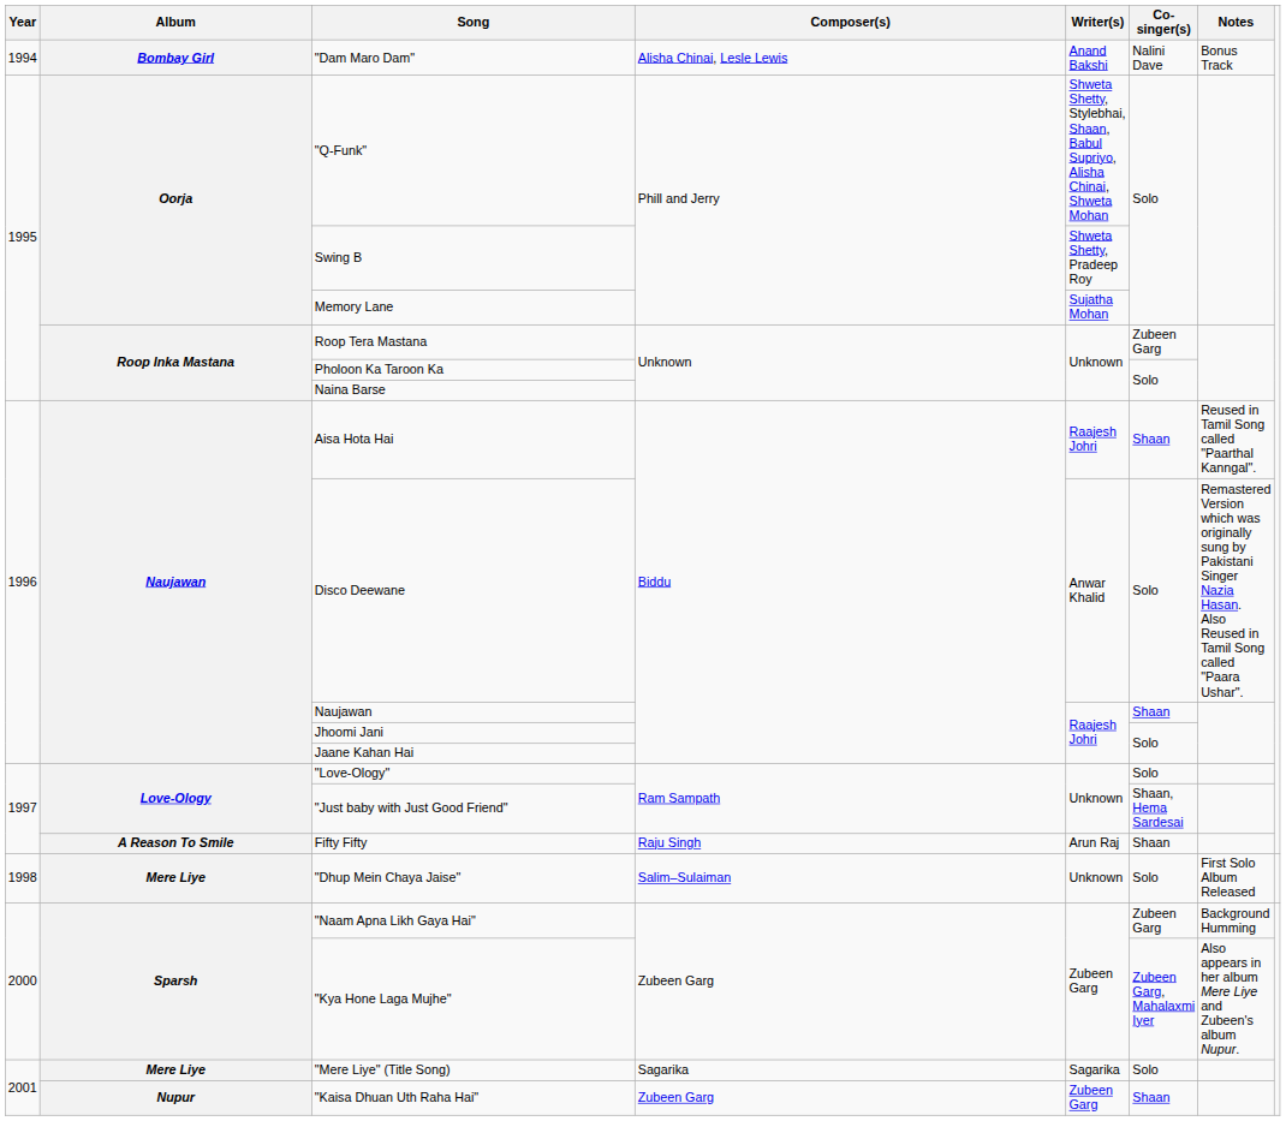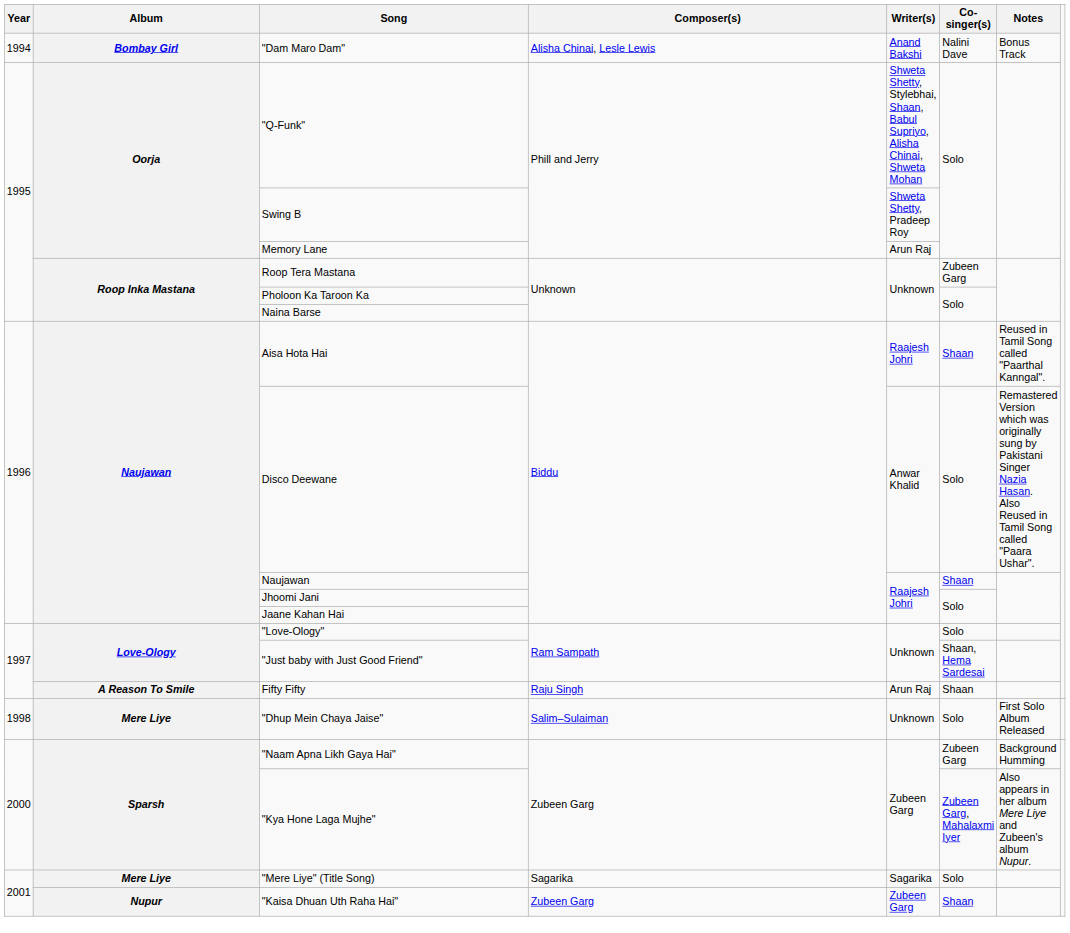 <table class="wikitable plainrowheaders" style="width:100%;">
 <tr>
 <th>Year</th>
 <th scope="col" style="width:25%;">Album</th>
 <th scope="col" style="width:30%;">Song</th>
 <th scope="col" style="width:40%;">Composer(s)</th>
 <th scope="col" style="width:25%;">Writer(s)</th>
 <th scope="col" style="width:20%;">Co-singer(s)</th>
 <th scope="col" style="width:20%;">Notes</th>
 </tr>
 <tr>
 <td>1994</td>
 <th><em><a href='#'>Bombay Girl</a></em></th>
 <td>"Dam Maro Dam"</td>
 <td><a href='#'>Alisha Chinai</a>, <a href='#'>Lesle Lewis</a></td>
 <td><a href='#'>Anand Bakshi</a></td>
 <td>Nalini Dave</td>
 <td>Bonus Track</td>
 </tr>
 <tr>
 <td rowspan="6">1995</td>
 <th rowspan="3"><em>Oorja</em></th>
 <td>"Q-Funk"</td>
 <td rowspan="3">Phill and Jerry</td>
 <td><a href='#'>Shweta Shetty</a>, Stylebhai, <a href='#'>Shaan</a>, <a href='#'>Babul Supriyo</a>, <a href='#'>Alisha Chinai</a>, <a href='#'>Shweta Mohan</a></td>
 <td rowspan="3">Solo</td>
 <td rowspan="3"></td>
 </tr>
 <tr>
 <td>Swing B</td>
 <td><a href='#'>Shweta Shetty</a>, Pradeep Roy</td>
 </tr>
 <tr>
 <td>Memory Lane</td>
-<td><a href='#'>Sujatha Mohan</a></td>
+<td>Arun Raj</td>
 </tr>
 <tr>
 <th rowspan="3"><em>Roop Inka Mastana</em></th>
 <td>Roop Tera Mastana</td>
 <td rowspan="3">Unknown</td>
 <td rowspan="3">Unknown</td>
 <td>Zubeen Garg</td>
 <td rowspan="3"></td>
 </tr>
 <tr>
 <td>Pholoon Ka Taroon Ka</td>
 <td rowspan="2">Solo</td>
 </tr>
 <tr>
 <td>Naina Barse</td>
 </tr>
 <tr>
 <td rowspan="5">1996</td>
 <th rowspan="5"><em><a href='#'>Naujawan</a></em></th>
 <td>Aisa Hota Hai</td>
 <td rowspan="5"><a href='#'>Biddu</a></td>
 <td><a href='#'>Raajesh Johri</a></td>
 <td><a href='#'>Shaan</a></td>
 <td>Reused in Tamil Song called "Paarthal Kanngal".</td>
 </tr>
 <tr>
 <td>Disco Deewane</td>
 <td>Anwar Khalid</td>
 <td>Solo</td>
 <td>Remastered Version which was originally sung by Pakistani Singer <a href='#'>Nazia Hasan</a>.<br>Also Reused in Tamil Song called "Paara Ushar".</td>
 </tr>
 <tr>
 <td>Naujawan</td>
 <td rowspan="3"><a href='#'>Raajesh Johri</a></td>
 <td><a href='#'>Shaan</a></td>
 <td rowspan="3"></td>
 </tr>
 <tr>
 <td>Jhoomi Jani</td>
 <td rowspan="2">Solo</td>
 </tr>
 <tr>
 <td>Jaane Kahan Hai</td>
 </tr>
 <tr>
 <td rowspan="3">1997</td>
 <th rowspan="2"><em><a href='#'>Love-Ology</a></em></th>
 <td>"Love-Ology"</td>
 <td rowspan="2"><a href='#'>Ram Sampath</a></td>
 <td rowspan="2">Unknown</td>
 <td>Solo</td>
 <td></td>
 </tr>
 <tr>
 <td>"Just baby with Just Good Friend"</td>
 <td>Shaan, <a href='#'>Hema Sardesai</a></td>
 <td></td>
 </tr>
 <tr>
 <th><em>A Reason To Smile</em></th>
 <td>Fifty Fifty</td>
 <td><a href='#'>Raju Singh</a></td>
 <td>Arun Raj</td>
 <td>Shaan</td>
 <td></td>
 </tr>
 <tr>
 <td>1998</td>
 <th><em>Mere Liye</em></th>
 <td>"Dhup Mein Chaya Jaise"</td>
 <td><a href='#'>Salim–Sulaiman</a></td>
 <td>Unknown</td>
 <td>Solo</td>
 <td>First Solo Album Released</td>
 <td></td>
 </tr>
 <tr>
 <td rowspan="2">2000</td>
 <th rowspan="2"><em>Sparsh</em></th>
 <td>"Naam Apna Likh Gaya Hai"</td>
 <td rowspan="2">Zubeen Garg</td>
 <td rowspan="2">Zubeen Garg</td>
 <td>Zubeen Garg</td>
 <td>Background Humming</td>
 </tr>
 <tr>
 <td>"Kya Hone Laga Mujhe"</td>
 <td><a href='#'>Zubeen Garg</a>, <a href='#'>Mahalaxmi Iyer</a></td>
 <td>Also appears in her album <em>Mere Liye</em> and Zubeen's album <em>Nupur</em>.</td>
 </tr>
 <tr>
 <td rowspan="2">2001</td>
 <th><em>Mere Liye</em></th>
 <td>"Mere Liye" (Title Song)</td>
 <td>Sagarika</td>
 <td>Sagarika</td>
 <td>Solo</td>
 <td></td>
 </tr>
 <tr>
 <th><em>Nupur</em></th>
 <td>"Kaisa Dhuan Uth Raha Hai"</td>
 <td><a href='#'>Zubeen Garg</a></td>
 <td><a href='#'>Zubeen Garg</a></td>
 <td><a href='#'>Shaan</a></td>
 <td></td>
 </tr>
 </table>
